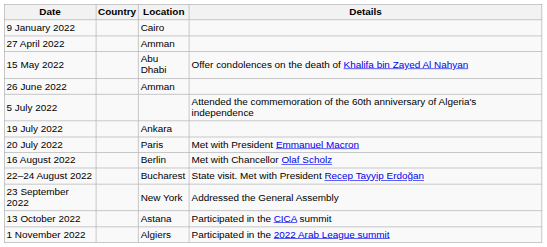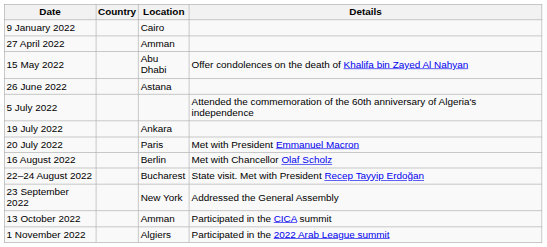 <table class="wikitable">
 <tr>
 <th>Date</th>
 <th>Country</th>
 <th>Location</th>
 <th>Details</th>
 </tr>
 <tr>
 <td>9 January 2022</td>
 <td></td>
 <td>Cairo</td>
 <td></td>
 </tr>
 <tr>
 <td>27 April 2022</td>
 <td></td>
 <td>Amman</td>
 <td></td>
 </tr>
 <tr>
 <td>15 May 2022</td>
 <td></td>
 <td>Abu Dhabi</td>
 <td>Offer condolences on the death of <a href='#'>Khalifa bin Zayed Al Nahyan</a></td>
 </tr>
 <tr>
 <td>26 June 2022</td>
 <td></td>
-<td>Amman</td>
+<td>Astana</td>
 <td></td>
 </tr>
 <tr>
 <td>5 July 2022</td>
 <td></td>
 <td></td>
 <td>Attended the commemoration of the 60th anniversary of Algeria's independence</td>
 </tr>
 <tr>
 <td>19 July 2022</td>
 <td></td>
 <td>Ankara</td>
 <td></td>
 </tr>
 <tr>
 <td>20 July 2022</td>
 <td></td>
 <td>Paris</td>
 <td>Met with President <a href='#'>Emmanuel Macron</a></td>
 </tr>
 <tr>
 <td>16 August 2022</td>
 <td></td>
 <td>Berlin</td>
 <td>Met with Chancellor <a href='#'>Olaf Scholz</a></td>
 </tr>
 <tr>
 <td>22–24 August 2022</td>
 <td></td>
 <td>Bucharest</td>
 <td>State visit. Met with President <a href='#'>Recep Tayyip Erdoğan</a></td>
 </tr>
 <tr>
 <td>23 September 2022</td>
 <td></td>
 <td>New York</td>
 <td>Addressed the General Assembly</td>
 </tr>
 <tr>
 <td>13 October 2022</td>
 <td></td>
-<td>Astana</td>
+<td>Amman</td>
 <td>Participated in the <a href='#'>CICA</a> summit</td>
 </tr>
 <tr>
 <td>1 November 2022</td>
 <td></td>
 <td>Algiers</td>
 <td>Participated in the <a href='#'>2022 Arab League summit</a></td>
 </tr>
 </table>
